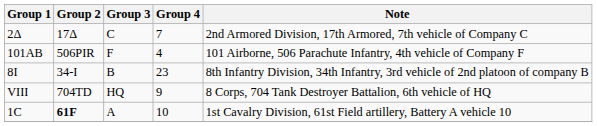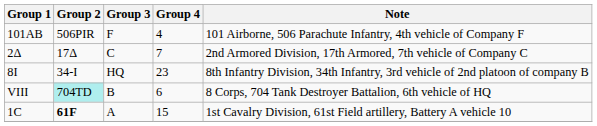 <table class="wikitable" style="centre">
 <tr>
 <th>Group 1</th>
 <th>Group 2</th>
 <th>Group 3</th>
 <th>Group 4</th>
 <th>Note</th>
 </tr>
 <tr>
+<td>101AB</td>
+<td>506PIR</td>
+<td>F</td>
+<td>4</td>
+<td>101 Airborne, 506 Parachute Infantry, 4th vehicle of Company F</td>
+</tr>
+<tr>
 <td>2Δ</td>
 <td>17Δ</td>
 <td>C</td>
 <td>7</td>
 <td>2nd Armored Division, 17th Armored, 7th vehicle of Company C</td>
 </tr>
 <tr>
-<td>101AB</td>
-<td>506PIR</td>
-<td>F</td>
-<td>4</td>
-<td>101 Airborne, 506 Parachute Infantry, 4th vehicle of Company F</td>
-</tr>
-<tr>
 <td>8I</td>
 <td>34-I</td>
-<td>B</td>
+<td>HQ</td>
 <td>23</td>
 <td>8th Infantry Division, 34th Infantry, 3rd vehicle of 2nd platoon of company B</td>
 </tr>
 <tr>
 <td>VIII</td>
-<td>704TD</td>
-<td>HQ</td>
-<td>9</td>
+<td style="background: paleturquoise;">704TD</td>
+<td>B</td>
+<td>6</td>
 <td>8 Corps, 704 Tank Destroyer Battalion, 6th vehicle of HQ</td>
 </tr>
 <tr>
 <td>1C</td>
 <td><strong>61F</strong></td>
 <td>A</td>
-<td>10</td>
+<td>15</td>
 <td>1st Cavalry Division, 61st Field artillery, Battery A vehicle 10</td>
 </tr>
 <tr>
 </tr>
 </table>
